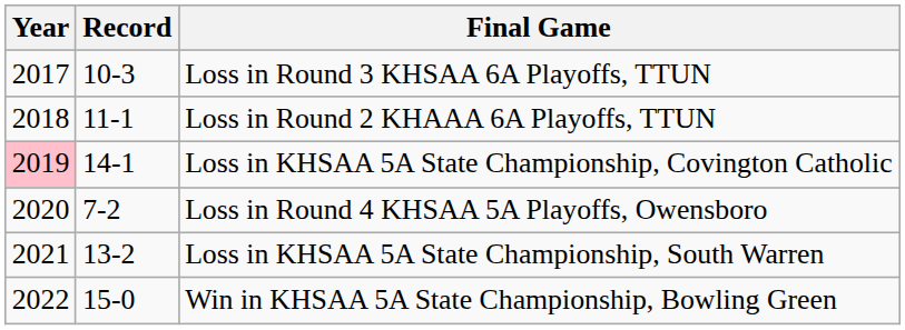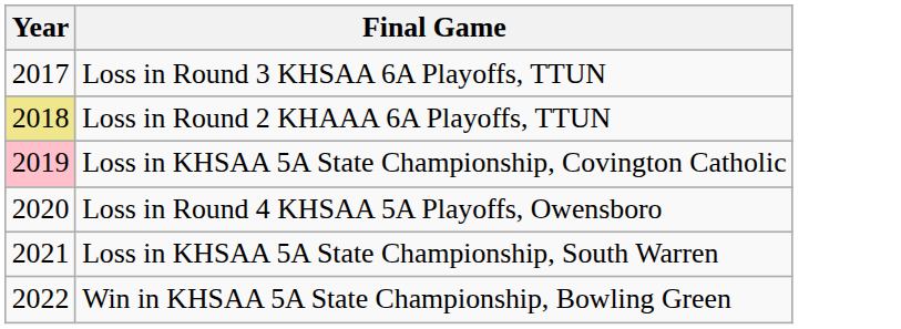 <table class="wikitable">
 <tr>
 <th>Year</th>
-<th>Record</th>
 <th>Final Game</th>
 </tr>
 <tr>
 <td>2017</td>
-<td>10-3</td>
 <td>Loss in Round 3 KHSAA 6A Playoffs, TTUN</td>
 </tr>
 <tr>
-<td>2018</td>
-<td>11-1</td>
+<td style="background: khaki;">2018</td>
 <td>Loss in Round 2 KHAAA 6A Playoffs, TTUN</td>
 </tr>
 <tr>
 <td style="background: pink;">2019</td>
-<td>14-1</td>
 <td>Loss in KHSAA 5A State Championship, Covington Catholic</td>
 </tr>
 <tr>
 <td>2020</td>
-<td>7-2</td>
 <td>Loss in Round 4 KHSAA 5A Playoffs, Owensboro</td>
 </tr>
 <tr>
 <td>2021</td>
-<td>13-2</td>
 <td>Loss in KHSAA 5A State Championship, South Warren</td>
 </tr>
 <tr>
 <td>2022</td>
-<td>15-0</td>
 <td>Win in KHSAA 5A State Championship, Bowling Green</td>
 </tr>
 </table>
